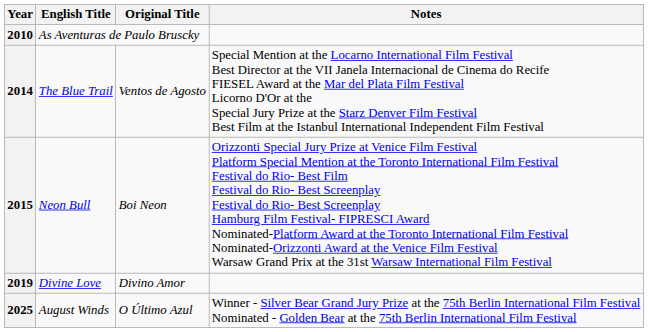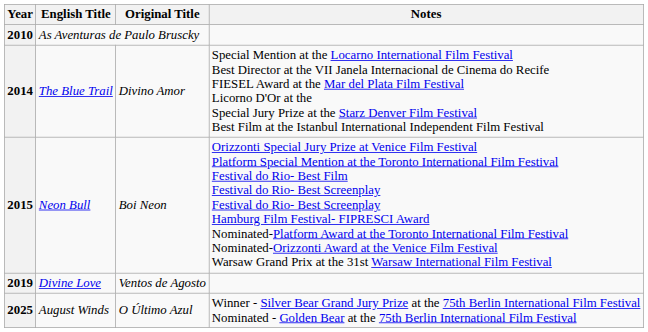 <table class="wikitable">
 <tr>
 <th>Year</th>
 <th>English Title</th>
 <th>Original Title</th>
 <th class="unsortable">Notes</th>
 </tr>
 <tr>
 <th>2010</th>
 <td colspan="2"><em>As Aventuras de Paulo Bruscky</em></td>
 <td></td>
 </tr>
 <tr>
 <th>2014</th>
 <td><em><a href='#'>The Blue Trail</a></em></td>
-<td><em>Ventos de Agosto</em></td>
+<td><em>Divino Amor</em></td>
 <td>Special Mention at the <a href='#'>Locarno International Film Festival</a><br>Best Director at the VII Janela Internacional de Cinema do Recife<br>FIESEL Award at the <a href='#'>Mar del Plata Film Festival</a><br>Licorno D'Or at the  <br>Special Jury Prize at the <a href='#'>Starz Denver Film Festival</a><br> Best Film at the Istanbul International Independent Film Festival</td>
 </tr>
 <tr>
 <th>2015</th>
 <td><em><a href='#'>Neon Bull</a></em></td>
 <td><em>Boi Neon</em></td>
 <td><a href='#'>Orizzonti Special Jury Prize at Venice Film Festival</a><br><a href='#'>Platform Special Mention at the Toronto International Film Festival</a><br><a href='#'>Festival do Rio- Best Film</a><br><a href='#'>Festival do Rio- Best Screenplay</a><br><a href='#'>Festival do Rio- Best Screenplay</a><br><a href='#'>Hamburg Film Festival- FIPRESCI Award</a><br> Nominated-<a href='#'>Platform Award at the Toronto International Film Festival</a><br>Nominated-<a href='#'>Orizzonti Award at the Venice Film Festival</a><br>Warsaw Grand Prix at the 31st <a href='#'>Warsaw International Film Festival</a></td>
 </tr>
 <tr>
 <th>2019</th>
 <td><em><a href='#'>Divine Love</a></em></td>
-<td><em>Divino Amor</em></td>
+<td><em>Ventos de Agosto</em></td>
 <td></td>
 </tr>
 <tr>
 <th>2025</th>
 <td><em>August Winds</em></td>
 <td><em>O Último Azul</em></td>
 <td>Winner - <a href='#'>Silver Bear Grand Jury Prize</a> at the <a href='#'>75th Berlin International Film Festival</a><br>Nominated - <a href='#'>Golden Bear</a> at the <a href='#'>75th Berlin International Film Festival</a></td>
 </tr>
 </table>
